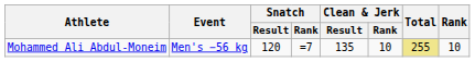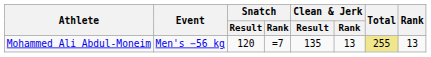 <table class="wikitable" style="font-size:90%">
 <tr>
 <th rowspan="2">Athlete</th>
 <th rowspan="2">Event</th>
 <th colspan="2">Snatch</th>
 <th colspan="2">Clean & Jerk</th>
 <th rowspan="2">Total</th>
 <th rowspan="2">Rank</th>
 </tr>
 <tr style="font-size:95%">
 <th>Result</th>
 <th>Rank</th>
 <th>Result</th>
 <th>Rank</th>
 </tr>
 <tr align=center>
 <td align=left><a href='#'>Mohammed Ali Abdul-Moneim</a></td>
 <td align=left><a href='#'>Men's −56 kg</a></td>
 <td>120</td>
 <td>=7</td>
 <td>135</td>
-<td>10</td>
+<td>13</td>
 <td style="background: khaki;">255</td>
-<td>10</td>
+<td>13</td>
 </tr>
 </table>
